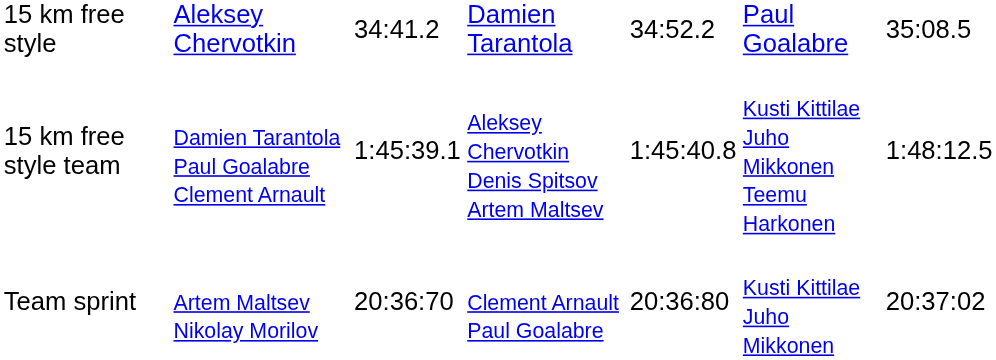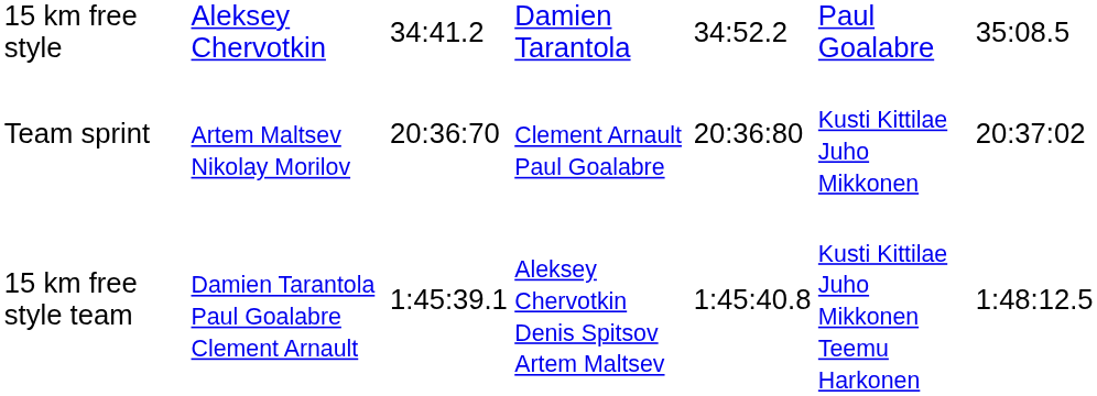 <table>
 <tr>
 <td>15 km free style</td>
 <td><a href='#'>Aleksey Chervotkin</a><br></td>
 <td>34:41.2</td>
 <td><a href='#'>Damien Tarantola</a><br></td>
 <td>34:52.2</td>
 <td><a href='#'>Paul Goalabre</a><br></td>
 <td>35:08.5</td>
 </tr>
 <tr>
+<td>Team sprint</td>
+<td><br><small><a href='#'>Artem Maltsev</a><br><a href='#'>Nikolay Morilov</a></small></td>
+<td>20:36:70</td>
+<td><br><small><a href='#'>Clement Arnault</a><br><a href='#'>Paul Goalabre</a></small></td>
+<td>20:36:80</td>
+<td><br><small><a href='#'>Kusti Kittilae</a><br><a href='#'>Juho Mikkonen</a></small></td>
+<td>20:37:02</td>
+</tr>
+<tr>
 <td>15 km free style team</td>
 <td><br><small><a href='#'>Damien Tarantola</a><br><a href='#'>Paul Goalabre</a><br><a href='#'>Clement Arnault</a></small></td>
 <td>1:45:39.1</td>
 <td><br><small><a href='#'>Aleksey Chervotkin</a><br><a href='#'>Denis Spitsov</a><br><a href='#'>Artem Maltsev</a></small></td>
 <td>1:45:40.8</td>
 <td><br><small><a href='#'>Kusti Kittilae</a><br><a href='#'>Juho Mikkonen</a><br><a href='#'>Teemu Harkonen</a></small></td>
 <td>1:48:12.5</td>
 </tr>
-<tr>
-<td>Team sprint</td>
-<td><br><small><a href='#'>Artem Maltsev</a><br><a href='#'>Nikolay Morilov</a></small></td>
-<td>20:36:70</td>
-<td><br><small><a href='#'>Clement Arnault</a><br><a href='#'>Paul Goalabre</a></small></td>
-<td>20:36:80</td>
-<td><br><small><a href='#'>Kusti Kittilae</a><br><a href='#'>Juho Mikkonen</a></small></td>
-<td>20:37:02</td>
-</tr>
 </table>
